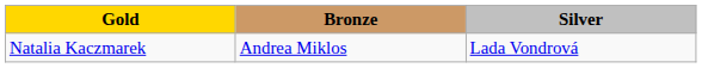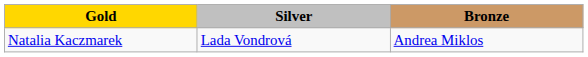 <table class="wikitable" style="text-align:left">
 <tr align="center">
 <td width=200 bgcolor=gold><strong>Gold</strong></td>
+<td width=200 bgcolor=silver><strong>Silver</strong></td>
 <td width=200 bgcolor=CC9966><strong>Bronze</strong></td>
-<td width=200 bgcolor=silver><strong>Silver</strong></td>
 </tr>
 <tr>
 <td><a href='#'>Natalia Kaczmarek</a><br></td>
+<td><a href='#'>Lada Vondrová</a><br></td>
 <td><a href='#'>Andrea Miklos</a><br></td>
-<td><a href='#'>Lada Vondrová</a><br></td>
 </tr>
 </table>
